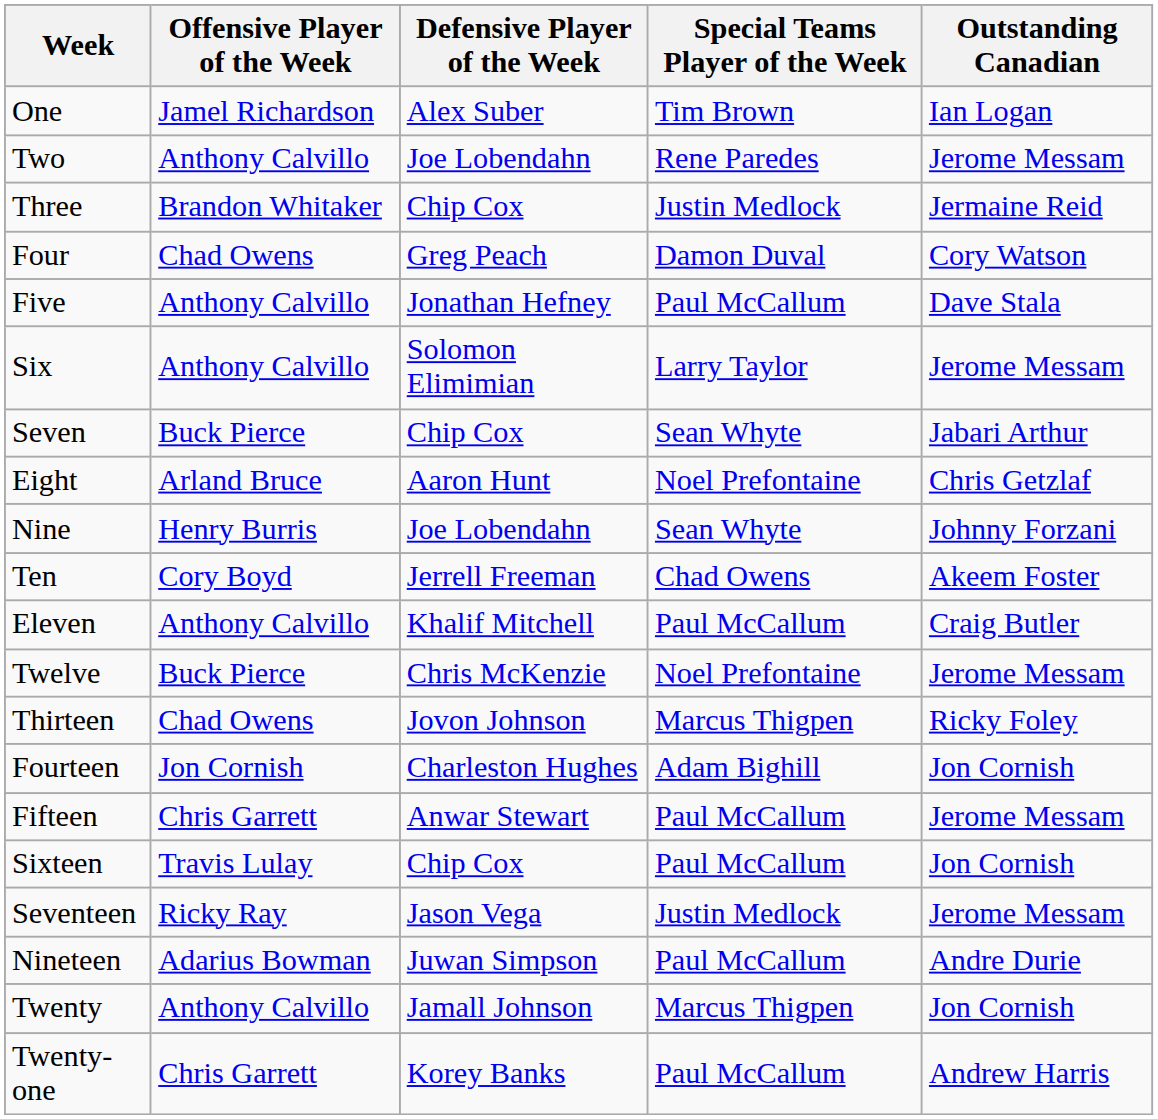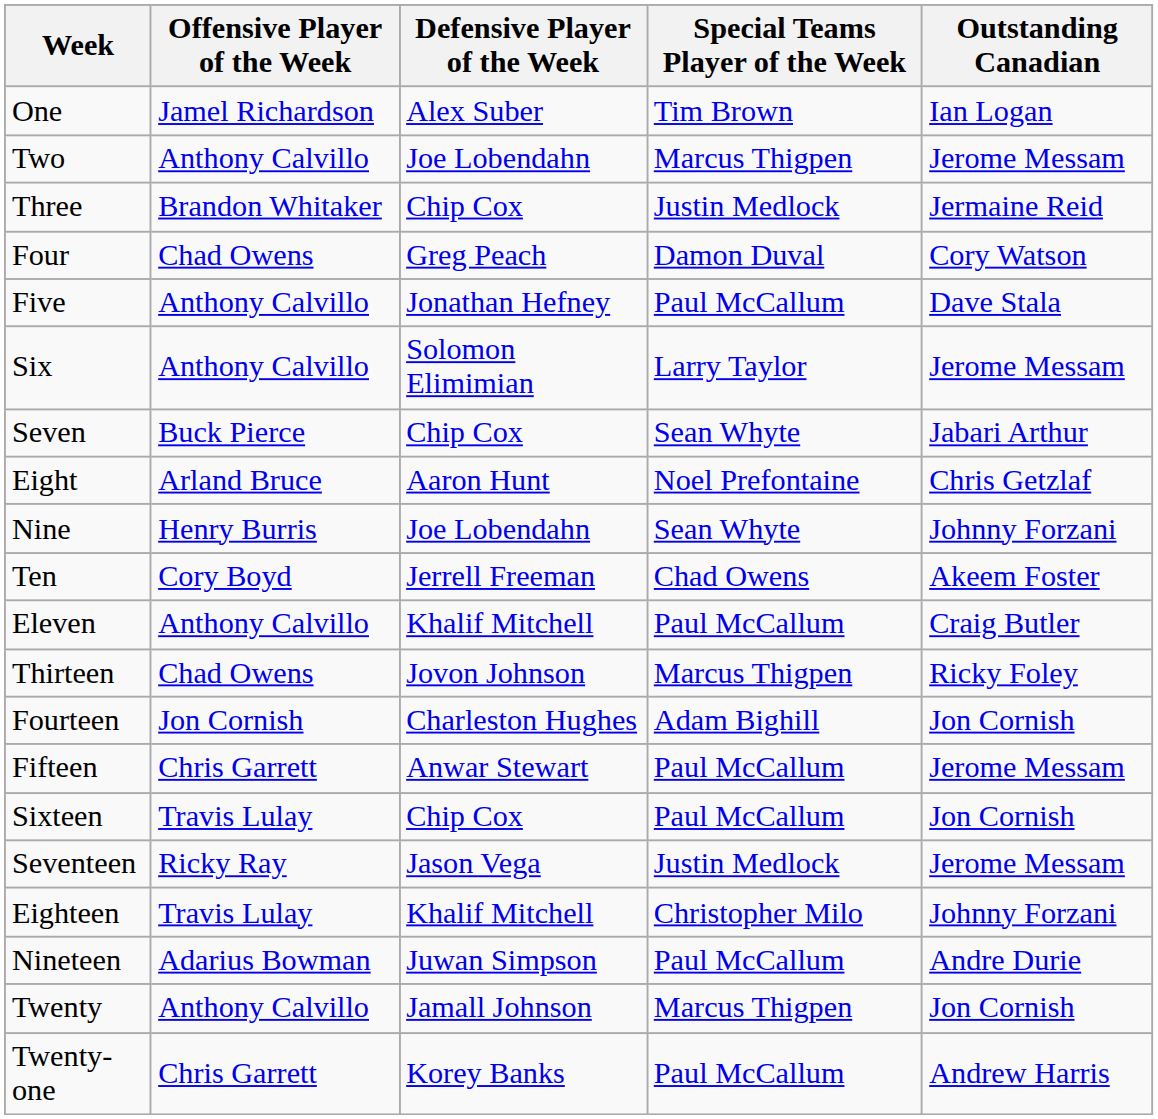 <table class="wikitable">
 <tr>
 <th>Week</th>
 <th>Offensive Player of the Week</th>
 <th>Defensive Player of the Week</th>
 <th>Special Teams Player of the Week</th>
 <th>Outstanding Canadian</th>
 </tr>
 <tr>
 <td>One</td>
 <td><a href='#'>Jamel Richardson</a></td>
 <td><a href='#'>Alex Suber</a></td>
 <td><a href='#'>Tim Brown</a></td>
 <td><a href='#'>Ian Logan</a></td>
 </tr>
 <tr>
 <td>Two</td>
 <td><a href='#'>Anthony Calvillo</a></td>
 <td><a href='#'>Joe Lobendahn</a></td>
-<td><a href='#'>Rene Paredes</a></td>
+<td><a href='#'>Marcus Thigpen</a></td>
 <td><a href='#'>Jerome Messam</a></td>
 </tr>
 <tr>
 <td>Three</td>
 <td><a href='#'>Brandon Whitaker</a></td>
 <td><a href='#'>Chip Cox</a></td>
 <td><a href='#'>Justin Medlock</a></td>
 <td><a href='#'>Jermaine Reid</a></td>
 </tr>
 <tr>
 <td>Four</td>
 <td><a href='#'>Chad Owens</a></td>
 <td><a href='#'>Greg Peach</a></td>
 <td><a href='#'>Damon Duval</a></td>
 <td><a href='#'>Cory Watson</a></td>
 </tr>
 <tr>
 <td>Five</td>
 <td><a href='#'>Anthony Calvillo</a></td>
 <td><a href='#'>Jonathan Hefney</a></td>
 <td><a href='#'>Paul McCallum</a></td>
 <td><a href='#'>Dave Stala</a></td>
 </tr>
 <tr>
 <td>Six</td>
 <td><a href='#'>Anthony Calvillo</a></td>
 <td><a href='#'>Solomon Elimimian</a></td>
 <td><a href='#'>Larry Taylor</a></td>
 <td><a href='#'>Jerome Messam</a></td>
 </tr>
 <tr>
 <td>Seven</td>
 <td><a href='#'>Buck Pierce</a></td>
 <td><a href='#'>Chip Cox</a></td>
 <td><a href='#'>Sean Whyte</a></td>
 <td><a href='#'>Jabari Arthur</a></td>
 </tr>
 <tr>
 <td>Eight</td>
 <td><a href='#'>Arland Bruce</a></td>
 <td><a href='#'>Aaron Hunt</a></td>
 <td><a href='#'>Noel Prefontaine</a></td>
 <td><a href='#'>Chris Getzlaf</a></td>
 </tr>
 <tr>
 <td>Nine</td>
 <td><a href='#'>Henry Burris</a></td>
 <td><a href='#'>Joe Lobendahn</a></td>
 <td><a href='#'>Sean Whyte</a></td>
 <td><a href='#'>Johnny Forzani</a></td>
 </tr>
 <tr>
 <td>Ten</td>
 <td><a href='#'>Cory Boyd</a></td>
 <td><a href='#'>Jerrell Freeman</a></td>
 <td><a href='#'>Chad Owens</a></td>
 <td><a href='#'>Akeem Foster</a></td>
 </tr>
 <tr>
 <td>Eleven</td>
 <td><a href='#'>Anthony Calvillo</a></td>
 <td><a href='#'>Khalif Mitchell</a></td>
 <td><a href='#'>Paul McCallum</a></td>
 <td><a href='#'>Craig Butler</a></td>
 </tr>
 <tr>
-<td>Twelve</td>
-<td><a href='#'>Buck Pierce</a></td>
-<td><a href='#'>Chris McKenzie</a></td>
-<td><a href='#'>Noel Prefontaine</a></td>
-<td><a href='#'>Jerome Messam</a></td>
-</tr>
-<tr>
 <td>Thirteen</td>
 <td><a href='#'>Chad Owens</a></td>
 <td><a href='#'>Jovon Johnson</a></td>
 <td><a href='#'>Marcus Thigpen</a></td>
 <td><a href='#'>Ricky Foley</a></td>
 </tr>
 <tr>
 <td>Fourteen</td>
 <td><a href='#'>Jon Cornish</a></td>
 <td><a href='#'>Charleston Hughes</a></td>
 <td><a href='#'>Adam Bighill</a></td>
 <td><a href='#'>Jon Cornish</a></td>
 </tr>
 <tr>
 <td>Fifteen</td>
 <td><a href='#'>Chris Garrett</a></td>
 <td><a href='#'>Anwar Stewart</a></td>
 <td><a href='#'>Paul McCallum</a></td>
 <td><a href='#'>Jerome Messam</a></td>
 </tr>
 <tr>
 <td>Sixteen</td>
 <td><a href='#'>Travis Lulay</a></td>
 <td><a href='#'>Chip Cox</a></td>
 <td><a href='#'>Paul McCallum</a></td>
 <td><a href='#'>Jon Cornish</a></td>
 </tr>
 <tr>
 <td>Seventeen</td>
 <td><a href='#'>Ricky Ray</a></td>
 <td><a href='#'>Jason Vega</a></td>
 <td><a href='#'>Justin Medlock</a></td>
 <td><a href='#'>Jerome Messam</a></td>
 </tr>
 <tr>
+<td>Eighteen</td>
+<td><a href='#'>Travis Lulay</a></td>
+<td><a href='#'>Khalif Mitchell</a></td>
+<td><a href='#'>Christopher Milo</a></td>
+<td><a href='#'>Johnny Forzani</a></td>
+</tr>
+<tr>
 <td>Nineteen</td>
 <td><a href='#'>Adarius Bowman</a></td>
 <td><a href='#'>Juwan Simpson</a></td>
 <td><a href='#'>Paul McCallum</a></td>
 <td><a href='#'>Andre Durie</a></td>
 </tr>
 <tr>
 <td>Twenty</td>
 <td><a href='#'>Anthony Calvillo</a></td>
 <td><a href='#'>Jamall Johnson</a></td>
 <td><a href='#'>Marcus Thigpen</a></td>
 <td><a href='#'>Jon Cornish</a></td>
 </tr>
 <tr>
 <td>Twenty-one</td>
 <td><a href='#'>Chris Garrett</a></td>
 <td><a href='#'>Korey Banks</a></td>
 <td><a href='#'>Paul McCallum</a></td>
 <td><a href='#'>Andrew Harris</a></td>
 </tr>
 </table>
